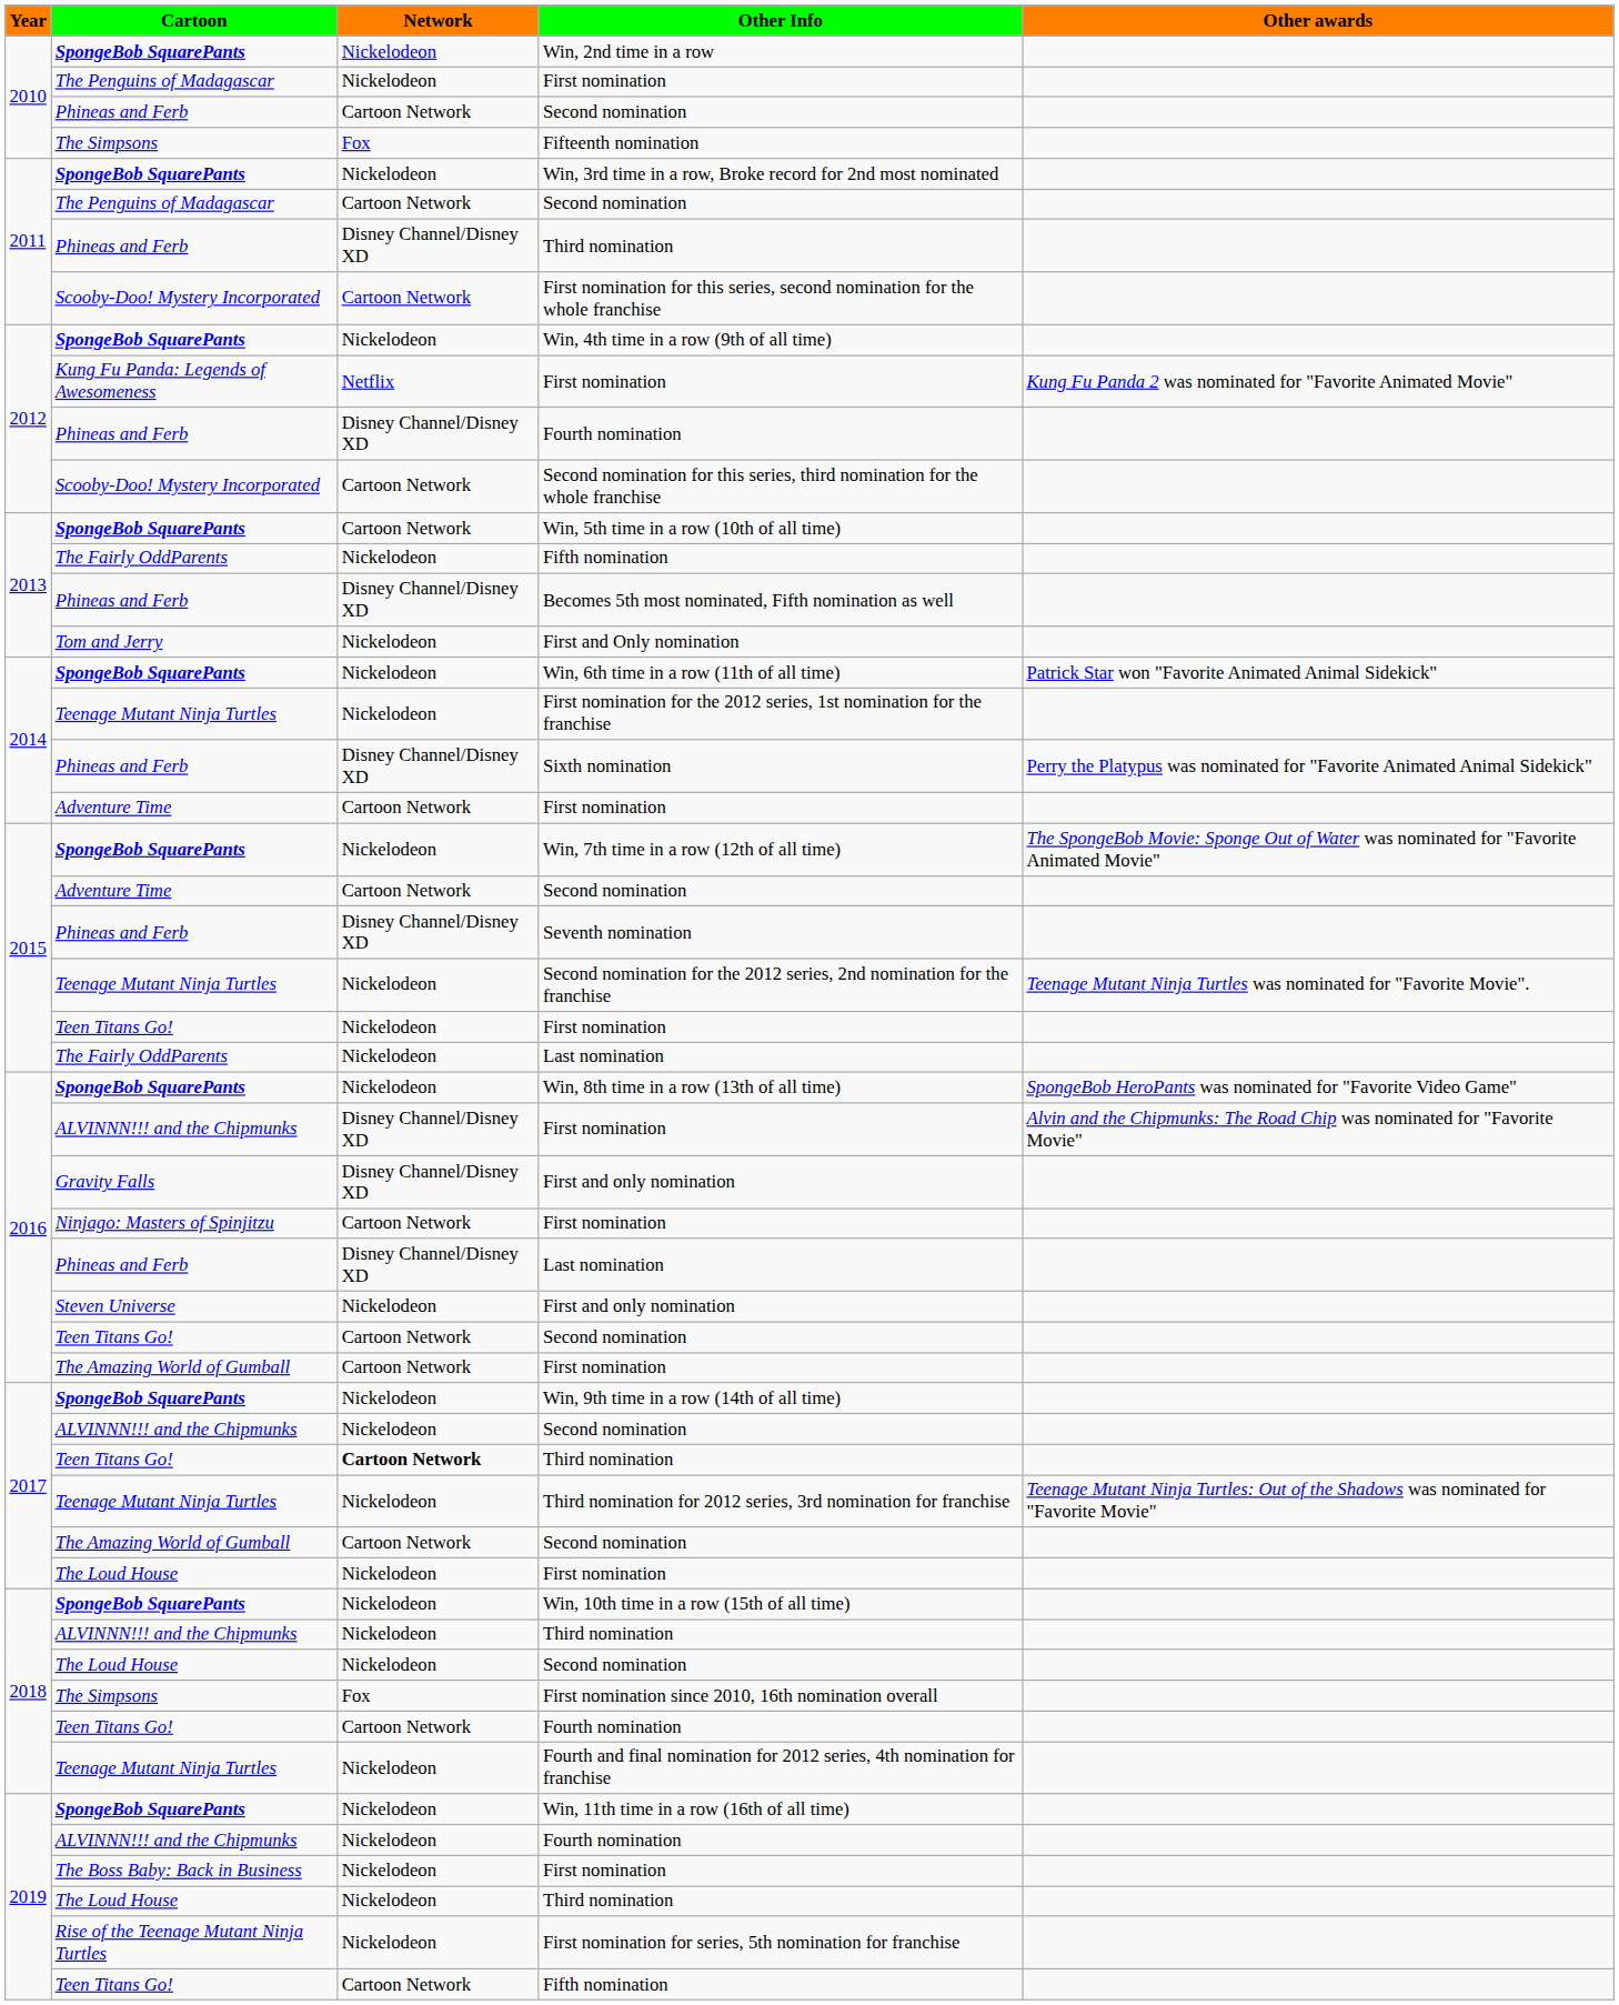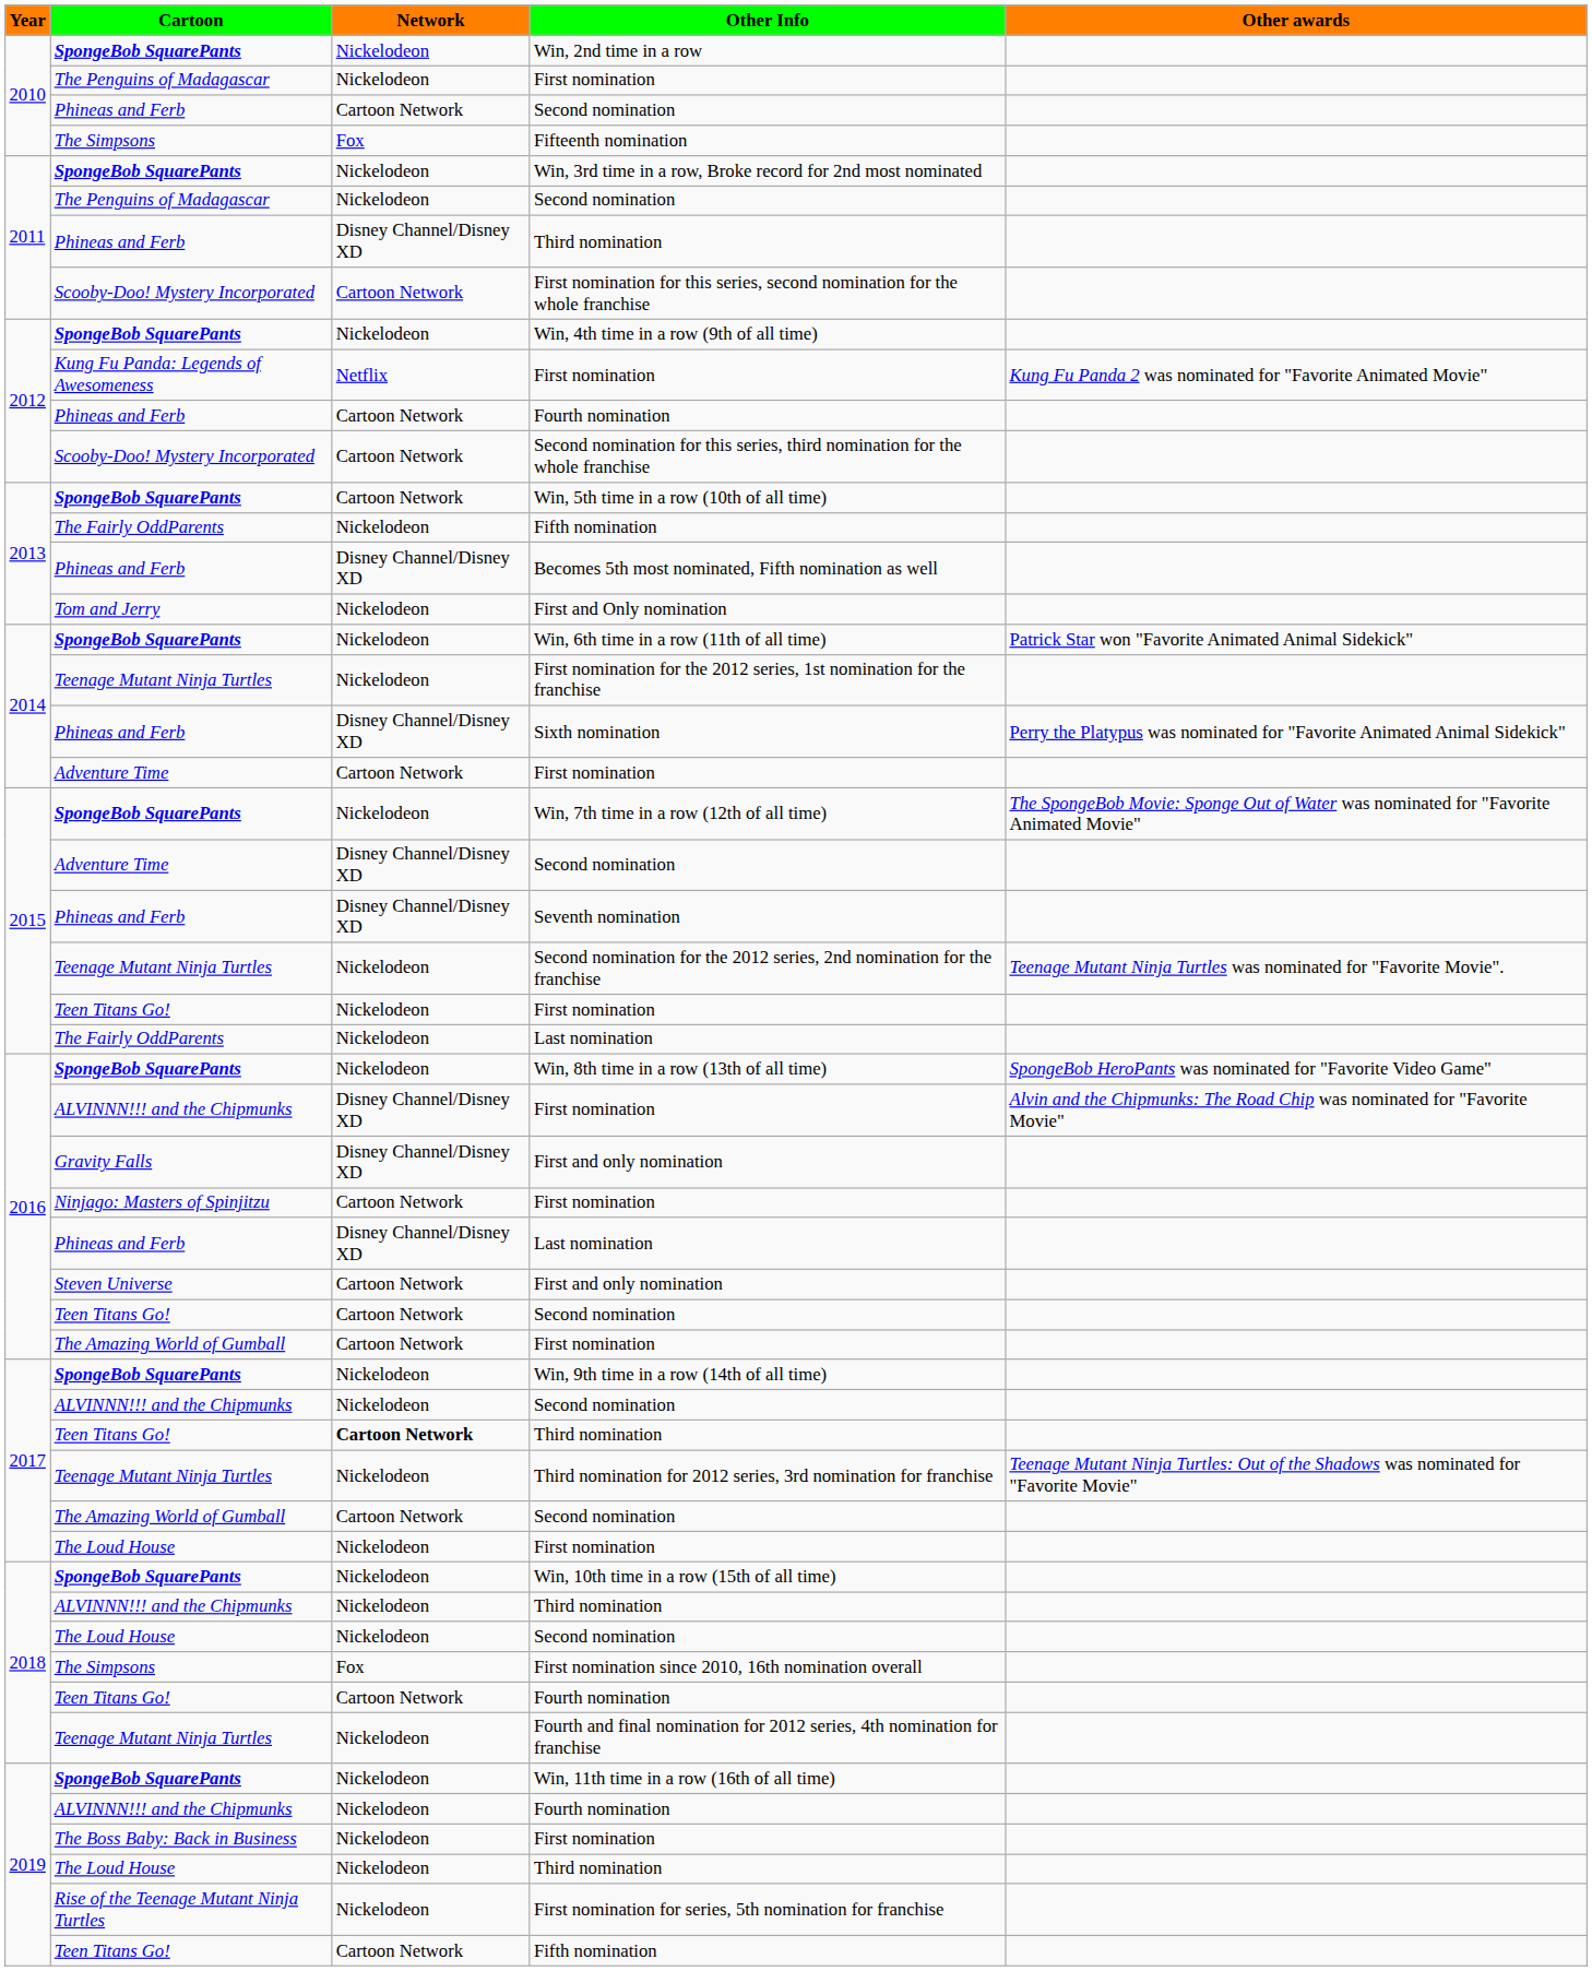 <table class="wikitable" style="font-size:90%;">
 <tr>
 <th style="background:#FF7F00;">Year</th>
 <th style="background:#00FF00;">Cartoon</th>
 <th style="background:#FF7F00;">Network</th>
 <th style="background:#00FF00;">Other Info</th>
 <th style="background:#FF7F00;">Other awards</th>
 </tr>
 <tr>
 <td rowspan="4"><a href='#'>2010</a></td>
 <td><strong><em><a href='#'>SpongeBob SquarePants</a></em></strong></td>
 <td><a href='#'>Nickelodeon</a></td>
 <td>Win, 2nd time in a row</td>
 <td></td>
 </tr>
 <tr>
 <td><em><a href='#'>The Penguins of Madagascar</a></em></td>
 <td>Nickelodeon</td>
 <td>First nomination</td>
 <td></td>
 </tr>
 <tr>
 <td><em><a href='#'>Phineas and Ferb</a></em></td>
 <td>Cartoon Network</td>
 <td>Second nomination</td>
 <td></td>
 </tr>
 <tr>
 <td><em><a href='#'>The Simpsons</a></em></td>
 <td><a href='#'>Fox</a></td>
 <td>Fifteenth nomination</td>
 <td></td>
 </tr>
 <tr>
 <td rowspan="4"><a href='#'>2011</a></td>
 <td><strong><em><a href='#'>SpongeBob SquarePants</a></em></strong></td>
 <td>Nickelodeon</td>
 <td>Win, 3rd time in a row, Broke record for 2nd most nominated</td>
 <td></td>
 </tr>
 <tr>
 <td><em><a href='#'>The Penguins of Madagascar</a></em></td>
-<td>Cartoon Network</td>
+<td>Nickelodeon</td>
 <td>Second nomination</td>
 <td></td>
 </tr>
 <tr>
 <td><em><a href='#'>Phineas and Ferb</a></em></td>
 <td>Disney Channel/Disney XD</td>
 <td>Third nomination</td>
 <td></td>
 </tr>
 <tr>
 <td><em><a href='#'>Scooby-Doo! Mystery Incorporated</a></em></td>
 <td><a href='#'>Cartoon Network</a></td>
 <td>First nomination for this series, second nomination for the whole franchise</td>
 <td></td>
 </tr>
 <tr>
 <td rowspan="4"><a href='#'>2012</a></td>
 <td><strong><em><a href='#'>SpongeBob SquarePants</a></em></strong></td>
 <td>Nickelodeon</td>
 <td>Win, 4th time in a row (9th of all time)</td>
 <td></td>
 </tr>
 <tr>
 <td><em><a href='#'>Kung Fu Panda: Legends of Awesomeness</a></em></td>
 <td><a href='#'>Netflix</a></td>
 <td>First nomination</td>
 <td><em><a href='#'>Kung Fu Panda 2</a></em> was nominated for "Favorite Animated Movie"</td>
 </tr>
 <tr>
 <td><em><a href='#'>Phineas and Ferb</a></em></td>
-<td>Disney Channel/Disney XD</td>
+<td>Cartoon Network</td>
 <td>Fourth nomination</td>
 <td></td>
 </tr>
 <tr>
 <td><em><a href='#'>Scooby-Doo! Mystery Incorporated</a></em></td>
 <td>Cartoon Network</td>
 <td>Second nomination for this series, third nomination for the whole franchise</td>
 <td></td>
 </tr>
 <tr>
 <td rowspan="4"><a href='#'>2013</a></td>
 <td><strong><em><a href='#'>SpongeBob SquarePants</a></em></strong></td>
 <td>Cartoon Network</td>
 <td>Win, 5th time in a row (10th of all time)</td>
 <td></td>
 </tr>
 <tr>
 <td><em><a href='#'>The Fairly OddParents</a></em></td>
 <td>Nickelodeon</td>
 <td>Fifth nomination</td>
 <td></td>
 </tr>
 <tr>
 <td><em><a href='#'>Phineas and Ferb</a></em></td>
 <td>Disney Channel/Disney XD</td>
 <td>Becomes 5th most nominated, Fifth nomination as well</td>
 <td></td>
 </tr>
 <tr>
 <td><em><a href='#'>Tom and Jerry</a></em></td>
 <td>Nickelodeon</td>
 <td>First and Only nomination</td>
 <td></td>
 </tr>
 <tr>
 <td rowspan="4"><a href='#'>2014</a></td>
 <td><strong><em><a href='#'>SpongeBob SquarePants</a></em></strong></td>
 <td>Nickelodeon</td>
 <td>Win, 6th time in a row (11th of all time)</td>
 <td><a href='#'>Patrick Star</a> won "Favorite Animated Animal Sidekick"</td>
 </tr>
 <tr>
 <td><em><a href='#'>Teenage Mutant Ninja Turtles</a></em></td>
 <td>Nickelodeon</td>
 <td>First nomination for the 2012 series, 1st nomination for the franchise</td>
 <td></td>
 </tr>
 <tr>
 <td><em><a href='#'>Phineas and Ferb</a></em></td>
 <td>Disney Channel/Disney XD</td>
 <td>Sixth nomination</td>
 <td><a href='#'>Perry the Platypus</a> was nominated for "Favorite Animated Animal Sidekick"</td>
 </tr>
 <tr>
 <td><em><a href='#'>Adventure Time</a></em></td>
 <td>Cartoon Network</td>
 <td>First nomination</td>
 <td></td>
 </tr>
 <tr>
 <td rowspan="6"><a href='#'>2015</a></td>
 <td><strong><em><a href='#'>SpongeBob SquarePants</a></em></strong></td>
 <td>Nickelodeon</td>
 <td>Win, 7th time in a row (12th of all time)</td>
 <td><em><a href='#'>The SpongeBob Movie: Sponge Out of Water</a></em> was nominated for "Favorite Animated Movie"</td>
 </tr>
 <tr>
 <td><em><a href='#'>Adventure Time</a></em></td>
-<td>Cartoon Network</td>
+<td>Disney Channel/Disney XD</td>
 <td>Second nomination</td>
 <td></td>
 </tr>
 <tr>
 <td><em><a href='#'>Phineas and Ferb</a></em></td>
 <td>Disney Channel/Disney XD</td>
 <td>Seventh nomination</td>
 <td></td>
 </tr>
 <tr>
 <td><em><a href='#'>Teenage Mutant Ninja Turtles</a></em></td>
 <td>Nickelodeon</td>
 <td>Second nomination for the 2012 series, 2nd nomination for the franchise</td>
 <td><em><a href='#'>Teenage Mutant Ninja Turtles</a></em> was nominated for "Favorite Movie".</td>
 </tr>
 <tr>
 <td><em><a href='#'>Teen Titans Go!</a></em></td>
 <td>Nickelodeon</td>
 <td>First nomination</td>
 <td></td>
 </tr>
 <tr>
 <td><em><a href='#'>The Fairly OddParents</a></em></td>
 <td>Nickelodeon</td>
 <td>Last nomination</td>
 <td></td>
 </tr>
 <tr>
 <td rowspan="8"><a href='#'>2016</a></td>
 <td><strong><em><a href='#'>SpongeBob SquarePants</a></em></strong></td>
 <td>Nickelodeon</td>
 <td>Win, 8th time in a row (13th of all time)</td>
 <td><em><a href='#'>SpongeBob HeroPants</a></em> was nominated for "Favorite Video Game"</td>
 </tr>
 <tr>
 <td><em><a href='#'>ALVINNN!!! and the Chipmunks</a></em></td>
 <td>Disney Channel/Disney XD</td>
 <td>First nomination</td>
 <td><em><a href='#'>Alvin and the Chipmunks: The Road Chip</a></em> was nominated for "Favorite Movie"</td>
 </tr>
 <tr>
 <td><em><a href='#'>Gravity Falls</a></em></td>
 <td>Disney Channel/Disney XD</td>
 <td>First and only nomination</td>
 <td></td>
 </tr>
 <tr>
 <td><em><a href='#'>Ninjago: Masters of Spinjitzu</a></em></td>
 <td>Cartoon Network</td>
 <td>First nomination</td>
 <td></td>
 </tr>
 <tr>
 <td><em><a href='#'>Phineas and Ferb</a></em></td>
 <td>Disney Channel/Disney XD</td>
 <td>Last nomination</td>
 <td></td>
 </tr>
 <tr>
 <td><em><a href='#'>Steven Universe</a></em></td>
-<td>Nickelodeon</td>
+<td>Cartoon Network</td>
 <td>First and only nomination</td>
 <td></td>
 </tr>
 <tr>
 <td><em><a href='#'>Teen Titans Go!</a></em></td>
 <td>Cartoon Network</td>
 <td>Second nomination</td>
 <td></td>
 </tr>
 <tr>
 <td><em><a href='#'>The Amazing World of Gumball</a></em></td>
 <td>Cartoon Network</td>
 <td>First nomination</td>
 <td></td>
 </tr>
 <tr>
 <td rowspan="6"><a href='#'>2017</a></td>
 <td><strong><em><a href='#'>SpongeBob SquarePants</a></em></strong></td>
 <td>Nickelodeon</td>
 <td>Win, 9th time in a row (14th of all time)</td>
 <td></td>
 </tr>
 <tr>
 <td><em><a href='#'>ALVINNN!!! and the Chipmunks</a></em></td>
 <td>Nickelodeon</td>
 <td>Second nomination</td>
 <td></td>
 </tr>
 <tr>
 <td><em><a href='#'>Teen Titans Go!</a></em></td>
 <td><strong>Cartoon Network</strong></td>
 <td>Third nomination</td>
 <td></td>
 </tr>
 <tr>
 <td><em><a href='#'>Teenage Mutant Ninja Turtles</a></em></td>
 <td>Nickelodeon</td>
 <td>Third nomination for 2012 series, 3rd nomination for franchise</td>
 <td><em><a href='#'>Teenage Mutant Ninja Turtles: Out of the Shadows</a></em> was nominated for "Favorite Movie"</td>
 </tr>
 <tr>
 <td><em><a href='#'>The Amazing World of Gumball</a></em></td>
 <td>Cartoon Network</td>
 <td>Second nomination</td>
 <td></td>
 </tr>
 <tr>
 <td><em><a href='#'>The Loud House</a></em></td>
 <td>Nickelodeon</td>
 <td>First nomination</td>
 <td></td>
 </tr>
 <tr>
 <td rowspan="6"><a href='#'>2018</a></td>
 <td><strong><em><a href='#'>SpongeBob SquarePants</a></em></strong></td>
 <td>Nickelodeon</td>
 <td>Win, 10th time in a row (15th of all time)</td>
 <td></td>
 </tr>
 <tr>
 <td><em><a href='#'>ALVINNN!!! and the Chipmunks</a></em></td>
 <td>Nickelodeon</td>
 <td>Third nomination</td>
 <td></td>
 </tr>
 <tr>
 <td><em><a href='#'>The Loud House</a></em></td>
 <td>Nickelodeon</td>
 <td>Second nomination</td>
 <td></td>
 </tr>
 <tr>
 <td><em><a href='#'>The Simpsons</a></em></td>
 <td>Fox</td>
 <td>First nomination since 2010, 16th nomination overall</td>
 <td></td>
 </tr>
 <tr>
 <td><em><a href='#'>Teen Titans Go!</a></em></td>
 <td>Cartoon Network</td>
 <td>Fourth nomination</td>
 <td></td>
 </tr>
 <tr>
 <td><em><a href='#'>Teenage Mutant Ninja Turtles</a></em></td>
 <td>Nickelodeon</td>
 <td>Fourth and final nomination for 2012 series, 4th nomination for franchise</td>
 <td></td>
 </tr>
 <tr>
 <td rowspan="6"><a href='#'>2019</a></td>
 <td><strong><em><a href='#'>SpongeBob SquarePants</a></em></strong></td>
 <td>Nickelodeon</td>
 <td>Win, 11th time in a row (16th of all time)</td>
 <td></td>
 </tr>
 <tr>
 <td><em><a href='#'>ALVINNN!!! and the Chipmunks</a></em></td>
 <td>Nickelodeon</td>
 <td>Fourth nomination</td>
 <td></td>
 </tr>
 <tr>
 <td><em><a href='#'>The Boss Baby: Back in Business</a></em></td>
 <td>Nickelodeon</td>
 <td>First nomination</td>
 <td></td>
 </tr>
 <tr>
 <td><em><a href='#'>The Loud House</a></em></td>
 <td>Nickelodeon</td>
 <td>Third nomination</td>
 <td></td>
 </tr>
 <tr>
 <td><em><a href='#'>Rise of the Teenage Mutant Ninja Turtles</a></em></td>
 <td>Nickelodeon</td>
 <td>First nomination for series, 5th nomination for franchise</td>
 <td></td>
 </tr>
 <tr>
 <td><em><a href='#'>Teen Titans Go!</a></em></td>
 <td>Cartoon Network</td>
 <td>Fifth nomination</td>
 <td></td>
 </tr>
 </table>
